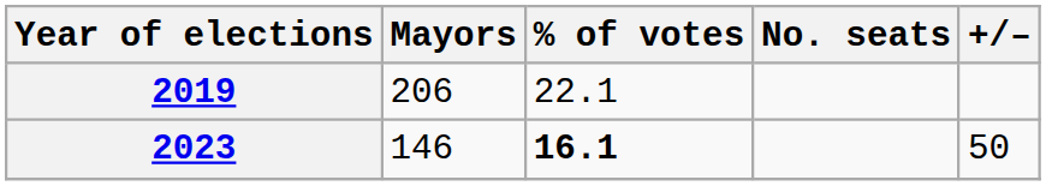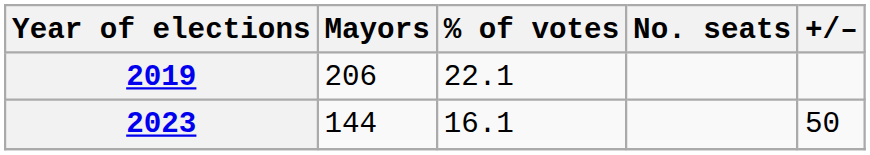 <table class="wikitable">
 <tr>
 <th>Year of elections</th>
 <th>Mayors</th>
 <th>% of votes</th>
 <th>No. seats</th>
 <th>+/–</th>
 </tr>
 <tr>
 <th><a href='#'>2019</a></th>
 <td>206</td>
 <td>22.1</td>
 <td></td>
 <td></td>
 </tr>
 <tr>
 <th><a href='#'>2023</a></th>
-<td>146</td>
-<td><strong>16.1</strong></td>
+<td>144</td>
+<td>16.1</td>
 <td></td>
 <td> 50</td>
 </tr>
 <tr>
 </tr>
 </table>
